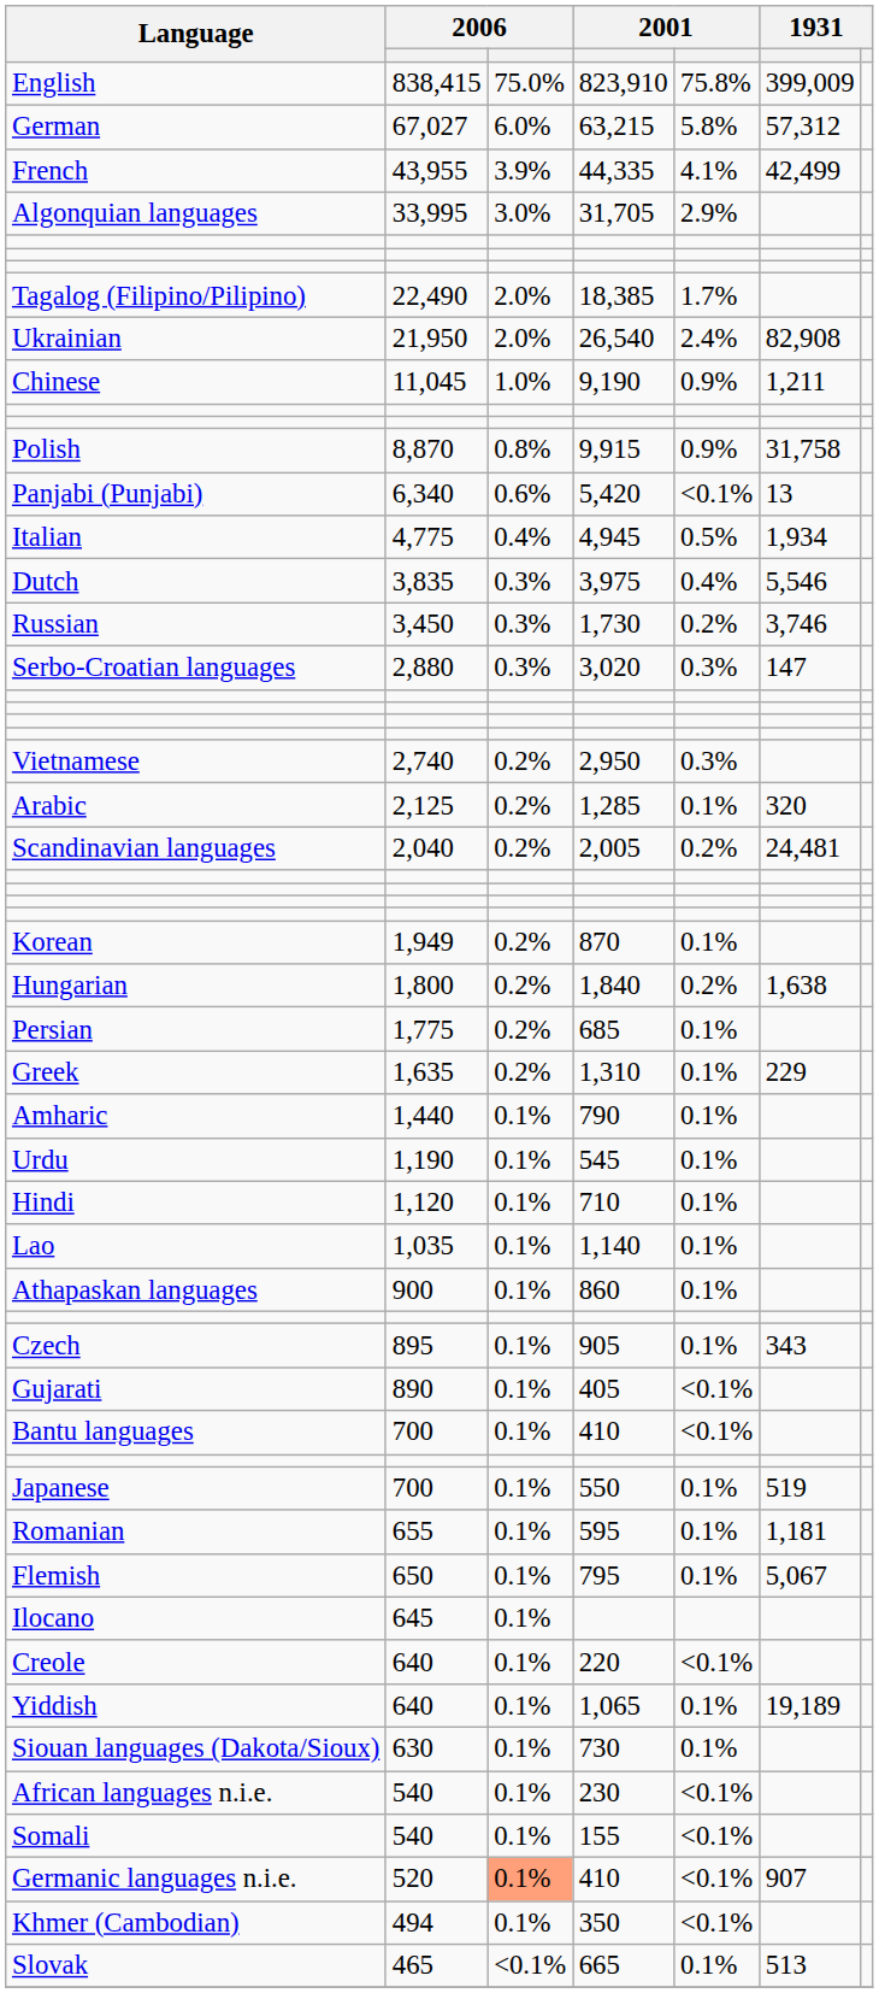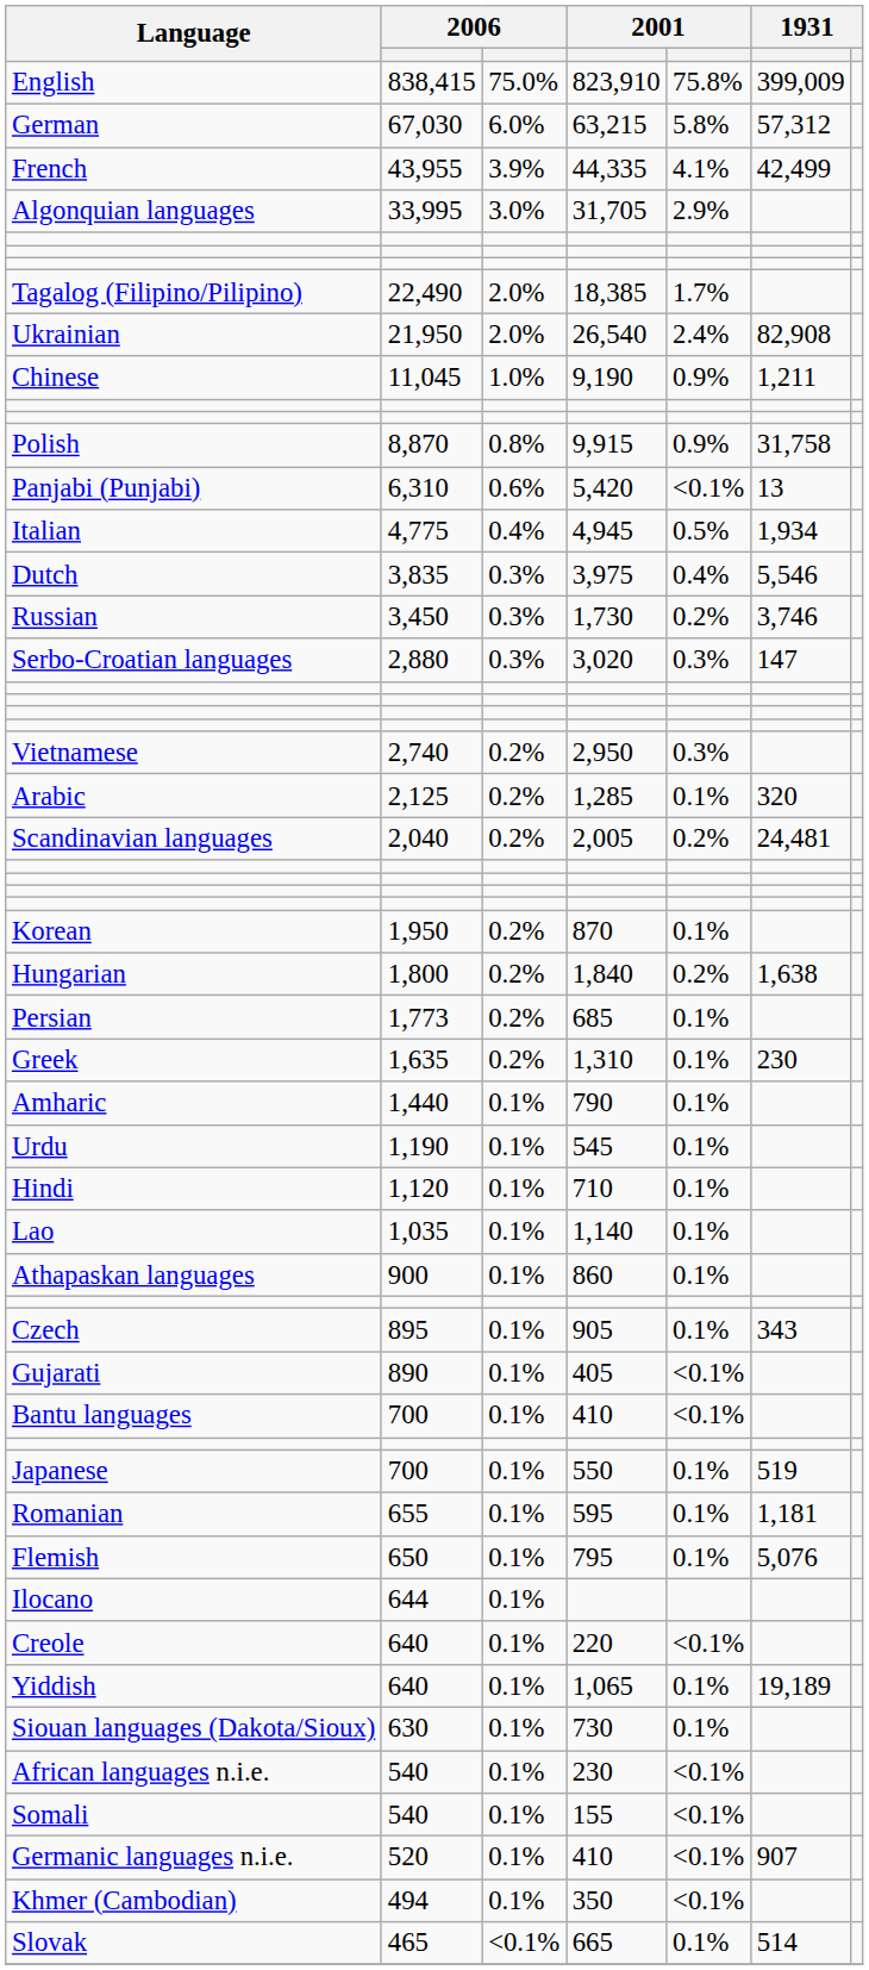 <table class="wikitable collapsible sortable">
 <tr>
 <th rowspan="2">Language</th>
 <th colspan="2">2006</th>
 <th colspan="2">2001</th>
 <th colspan="2">1931</th>
 </tr>
 <tr>
 <th><a href='#'></a></th>
 <th></th>
 <th></th>
 <th></th>
 <th></th>
 <th></th>
 </tr>
 <tr>
 <td><a href='#'>English</a></td>
 <td>838,415</td>
 <td>75.0%</td>
 <td>823,910</td>
 <td>75.8%</td>
 <td>399,009</td>
 <td></td>
 </tr>
 <tr>
 <td><a href='#'>German</a></td>
-<td>67,027</td>
+<td>67,030</td>
 <td>6.0%</td>
 <td>63,215</td>
 <td>5.8%</td>
 <td>57,312</td>
 <td></td>
 </tr>
 <tr>
 <td><a href='#'>French</a></td>
 <td>43,955</td>
 <td>3.9%</td>
 <td>44,335</td>
 <td>4.1%</td>
 <td>42,499</td>
 <td></td>
 </tr>
 <tr>
 <td><a href='#'>Algonquian languages</a></td>
 <td>33,995</td>
 <td>3.0%</td>
 <td>31,705</td>
 <td>2.9%</td>
 <td></td>
 <td></td>
 </tr>
 <tr>
 <td></td>
 <td></td>
 <td></td>
 <td></td>
 <td></td>
 <td></td>
 <td></td>
 </tr>
 <tr>
 <td></td>
 <td></td>
 <td></td>
 <td></td>
 <td></td>
 <td></td>
 <td></td>
 </tr>
 <tr>
 <td></td>
 <td></td>
 <td></td>
 <td></td>
 <td></td>
 <td></td>
 <td></td>
 </tr>
 <tr>
 <td><a href='#'>Tagalog (Filipino/Pilipino)</a></td>
 <td>22,490</td>
 <td>2.0%</td>
 <td>18,385</td>
 <td>1.7%</td>
 <td></td>
 <td></td>
 </tr>
 <tr>
 <td><a href='#'>Ukrainian</a></td>
 <td>21,950</td>
 <td>2.0%</td>
 <td>26,540</td>
 <td>2.4%</td>
 <td>82,908</td>
 <td></td>
 </tr>
 <tr>
 <td><a href='#'>Chinese</a></td>
 <td>11,045</td>
 <td>1.0%</td>
 <td>9,190</td>
 <td>0.9%</td>
 <td>1,211</td>
 <td></td>
 </tr>
 <tr>
 <td></td>
 <td></td>
 <td></td>
 <td></td>
 <td></td>
 <td></td>
 <td></td>
 </tr>
 <tr>
 <td></td>
 <td></td>
 <td></td>
 <td></td>
 <td></td>
 <td></td>
 <td></td>
 </tr>
 <tr>
 <td><a href='#'>Polish</a></td>
 <td>8,870</td>
 <td>0.8%</td>
 <td>9,915</td>
 <td>0.9%</td>
 <td>31,758</td>
 <td></td>
 </tr>
 <tr>
 <td><a href='#'>Panjabi (Punjabi)</a></td>
-<td>6,340</td>
+<td>6,310</td>
 <td>0.6%</td>
 <td>5,420</td>
 <td><0.1%</td>
 <td>13</td>
 <td></td>
 </tr>
 <tr>
 <td><a href='#'>Italian</a></td>
 <td>4,775</td>
 <td>0.4%</td>
 <td>4,945</td>
 <td>0.5%</td>
 <td>1,934</td>
 <td></td>
 </tr>
 <tr>
 <td><a href='#'>Dutch</a></td>
 <td>3,835</td>
 <td>0.3%</td>
 <td>3,975</td>
 <td>0.4%</td>
 <td>5,546</td>
 <td></td>
 </tr>
 <tr>
 <td><a href='#'>Russian</a></td>
 <td>3,450</td>
 <td>0.3%</td>
 <td>1,730</td>
 <td>0.2%</td>
 <td>3,746</td>
 <td></td>
 </tr>
 <tr>
 <td><a href='#'>Serbo-Croatian languages</a></td>
 <td>2,880</td>
 <td>0.3%</td>
 <td>3,020</td>
 <td>0.3%</td>
 <td>147</td>
 <td></td>
 </tr>
 <tr>
 <td></td>
 <td></td>
 <td></td>
 <td></td>
 <td></td>
 <td></td>
 <td></td>
 </tr>
 <tr>
 <td></td>
 <td></td>
 <td></td>
 <td></td>
 <td></td>
 <td></td>
 <td></td>
 </tr>
 <tr>
 <td></td>
 <td></td>
 <td></td>
 <td></td>
 <td></td>
 <td></td>
 <td></td>
 </tr>
 <tr>
 <td></td>
 <td></td>
 <td></td>
 <td></td>
 <td></td>
 <td></td>
 <td></td>
 </tr>
 <tr>
 <td><a href='#'>Vietnamese</a></td>
 <td>2,740</td>
 <td>0.2%</td>
 <td>2,950</td>
 <td>0.3%</td>
 <td></td>
 <td></td>
 </tr>
 <tr>
 <td><a href='#'>Arabic</a></td>
 <td>2,125</td>
 <td>0.2%</td>
 <td>1,285</td>
 <td>0.1%</td>
 <td>320</td>
 <td></td>
 </tr>
 <tr>
 <td><a href='#'>Scandinavian languages</a></td>
 <td>2,040</td>
 <td>0.2%</td>
 <td>2,005</td>
 <td>0.2%</td>
 <td>24,481</td>
 <td></td>
 </tr>
 <tr>
 <td></td>
 <td></td>
 <td></td>
 <td></td>
 <td></td>
 <td></td>
 <td></td>
 </tr>
 <tr>
 <td></td>
 <td></td>
 <td></td>
 <td></td>
 <td></td>
 <td></td>
 <td></td>
 </tr>
 <tr>
 <td></td>
 <td></td>
 <td></td>
 <td></td>
 <td></td>
 <td></td>
 <td></td>
 </tr>
 <tr>
 <td></td>
 <td></td>
 <td></td>
 <td></td>
 <td></td>
 <td></td>
 <td></td>
 </tr>
 <tr>
 <td><a href='#'>Korean</a></td>
-<td>1,949</td>
+<td>1,950</td>
 <td>0.2%</td>
 <td>870</td>
 <td>0.1%</td>
 <td></td>
 <td></td>
 </tr>
 <tr>
 <td><a href='#'>Hungarian</a></td>
 <td>1,800</td>
 <td>0.2%</td>
 <td>1,840</td>
 <td>0.2%</td>
 <td>1,638</td>
 <td></td>
 </tr>
 <tr>
 <td><a href='#'>Persian</a></td>
-<td>1,775</td>
+<td>1,773</td>
 <td>0.2%</td>
 <td>685</td>
 <td>0.1%</td>
 <td></td>
 <td></td>
 </tr>
 <tr>
 <td><a href='#'>Greek</a></td>
 <td>1,635</td>
 <td>0.2%</td>
 <td>1,310</td>
 <td>0.1%</td>
-<td>229</td>
+<td>230</td>
 <td></td>
 </tr>
 <tr>
 <td><a href='#'>Amharic</a></td>
 <td>1,440</td>
 <td>0.1%</td>
 <td>790</td>
 <td>0.1%</td>
 <td></td>
 <td></td>
 </tr>
 <tr>
 <td><a href='#'>Urdu</a></td>
 <td>1,190</td>
 <td>0.1%</td>
 <td>545</td>
 <td>0.1%</td>
 <td></td>
 <td></td>
 </tr>
 <tr>
 <td><a href='#'>Hindi</a></td>
 <td>1,120</td>
 <td>0.1%</td>
 <td>710</td>
 <td>0.1%</td>
 <td></td>
 <td></td>
 </tr>
 <tr>
 <td><a href='#'>Lao</a></td>
 <td>1,035</td>
 <td>0.1%</td>
 <td>1,140</td>
 <td>0.1%</td>
 <td></td>
 <td></td>
 </tr>
 <tr>
 <td><a href='#'>Athapaskan languages</a></td>
 <td>900</td>
 <td>0.1%</td>
 <td>860</td>
 <td>0.1%</td>
 <td></td>
 <td></td>
 </tr>
 <tr>
 <td></td>
 <td></td>
 <td></td>
 <td></td>
 <td></td>
 <td></td>
 <td></td>
 </tr>
 <tr>
 <td><a href='#'>Czech</a></td>
 <td>895</td>
 <td>0.1%</td>
 <td>905</td>
 <td>0.1%</td>
 <td>343</td>
 <td></td>
 </tr>
 <tr>
 <td><a href='#'>Gujarati</a></td>
 <td>890</td>
 <td>0.1%</td>
 <td>405</td>
 <td><0.1%</td>
 <td></td>
 <td></td>
 </tr>
 <tr>
 <td><a href='#'>Bantu languages</a></td>
 <td>700</td>
 <td>0.1%</td>
 <td>410</td>
 <td><0.1%</td>
 <td></td>
 <td></td>
 </tr>
 <tr>
 <td></td>
 <td></td>
 <td></td>
 <td></td>
 <td></td>
 <td></td>
 <td></td>
 </tr>
 <tr>
 <td><a href='#'>Japanese</a></td>
 <td>700</td>
 <td>0.1%</td>
 <td>550</td>
 <td>0.1%</td>
 <td>519</td>
 <td></td>
 </tr>
 <tr>
 <td><a href='#'>Romanian</a></td>
 <td>655</td>
 <td>0.1%</td>
 <td>595</td>
 <td>0.1%</td>
 <td>1,181</td>
 <td></td>
 </tr>
 <tr>
 <td><a href='#'>Flemish</a></td>
 <td>650</td>
 <td>0.1%</td>
 <td>795</td>
 <td>0.1%</td>
-<td>5,067</td>
+<td>5,076</td>
 <td></td>
 </tr>
 <tr>
 <td><a href='#'>Ilocano</a></td>
-<td>645</td>
+<td>644</td>
 <td>0.1%</td>
 <td></td>
 <td></td>
 <td></td>
 <td></td>
 </tr>
 <tr>
 <td><a href='#'>Creole</a></td>
 <td>640</td>
 <td>0.1%</td>
 <td>220</td>
 <td><0.1%</td>
 <td></td>
 <td></td>
 </tr>
 <tr>
 <td><a href='#'>Yiddish</a></td>
 <td>640</td>
 <td>0.1%</td>
 <td>1,065</td>
 <td>0.1%</td>
 <td>19,189</td>
 <td></td>
 </tr>
 <tr>
 <td><a href='#'>Siouan languages (Dakota/Sioux)</a></td>
 <td>630</td>
 <td>0.1%</td>
 <td>730</td>
 <td>0.1%</td>
 <td></td>
 <td></td>
 </tr>
 <tr>
 <td><a href='#'>African languages</a> n.i.e.</td>
 <td>540</td>
 <td>0.1%</td>
 <td>230</td>
 <td><0.1%</td>
 <td></td>
 <td></td>
 </tr>
 <tr>
 <td><a href='#'>Somali</a></td>
 <td>540</td>
 <td>0.1%</td>
 <td>155</td>
 <td><0.1%</td>
 <td></td>
 <td></td>
 </tr>
 <tr>
 <td><a href='#'>Germanic languages</a> n.i.e.</td>
 <td>520</td>
-<td style="background: lightsalmon;">0.1%</td>
+<td>0.1%</td>
 <td>410</td>
 <td><0.1%</td>
 <td>907</td>
 <td></td>
 </tr>
 <tr>
 <td><a href='#'>Khmer (Cambodian)</a></td>
 <td>494</td>
 <td>0.1%</td>
 <td>350</td>
 <td><0.1%</td>
 <td></td>
 <td></td>
 </tr>
 <tr>
 <td><a href='#'>Slovak</a></td>
 <td>465</td>
 <td><0.1%</td>
 <td>665</td>
 <td>0.1%</td>
-<td>513</td>
+<td>514</td>
 <td></td>
 </tr>
 <tr>
 </tr>
 </table>
